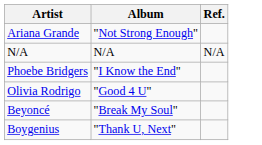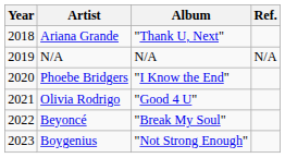 <table class="wikitable plainrowheaders sortable">
 <tr>
+<th scope="col">Year</th>
 <th scope="col">Artist</th>
 <th scope="col">Album</th>
 <th scope="col">Ref.</th>
 </tr>
 <tr>
+<td>2018</td>
 <td><a href='#'>Ariana Grande</a></td>
-<td>"<a href='#'>Not Strong Enough</a>"</td>
+<td>"<a href='#'>Thank U, Next</a>"</td>
 <td></td>
 </tr>
 <tr>
+<td>2019</td>
 <td>N/A</td>
 <td>N/A</td>
 <td>N/A</td>
 </tr>
 <tr>
+<td>2020</td>
 <td><a href='#'>Phoebe Bridgers</a></td>
 <td>"<a href='#'>I Know the End</a>"</td>
 <td></td>
 </tr>
 <tr>
+<td>2021</td>
 <td><a href='#'>Olivia Rodrigo</a></td>
 <td>"<a href='#'>Good 4 U</a>"</td>
 <td></td>
 </tr>
 <tr>
+<td>2022</td>
 <td><a href='#'>Beyoncé</a></td>
 <td>"<a href='#'>Break My Soul</a>"</td>
 <td></td>
 </tr>
 <tr>
+<td>2023</td>
 <td><a href='#'>Boygenius</a></td>
-<td>"<a href='#'>Thank U, Next</a>"</td>
+<td>"<a href='#'>Not Strong Enough</a>"</td>
 <td></td>
 </tr>
 </table>
